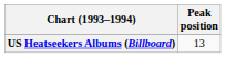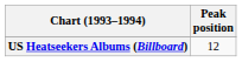 <table class="wikitable sortable plainrowheaders" style="text-align:center">
 <tr>
 <th scope="col">Chart (1993–1994)</th>
 <th scope="col">Peak<br>position</th>
 </tr>
 <tr>
 </tr>
 <tr>
 </tr>
 <tr>
 </tr>
 <tr>
 </tr>
 <tr>
 </tr>
 <tr>
 </tr>
 <tr>
 </tr>
 <tr>
 </tr>
 <tr>
 </tr>
 <tr>
 <th scope="row">US <a href='#'>Heatseekers Albums</a> (<em><a href='#'>Billboard</a></em>)</th>
-<td style="text-align:center;">13</td>
+<td style="text-align:center;">12</td>
 </tr>
 </table>
